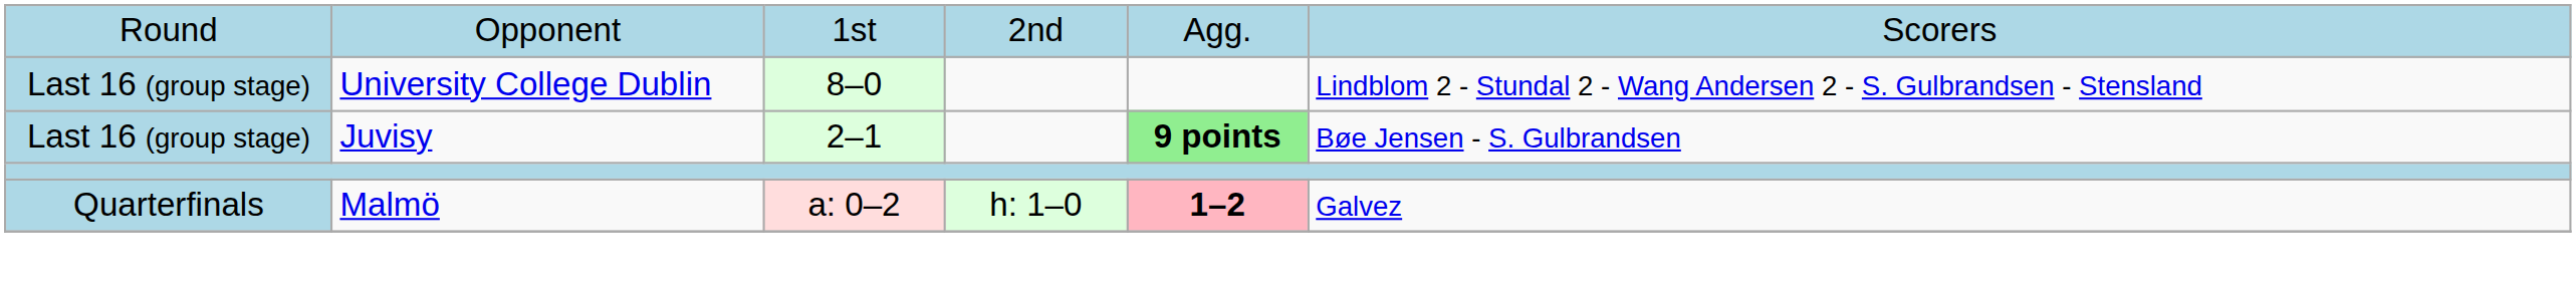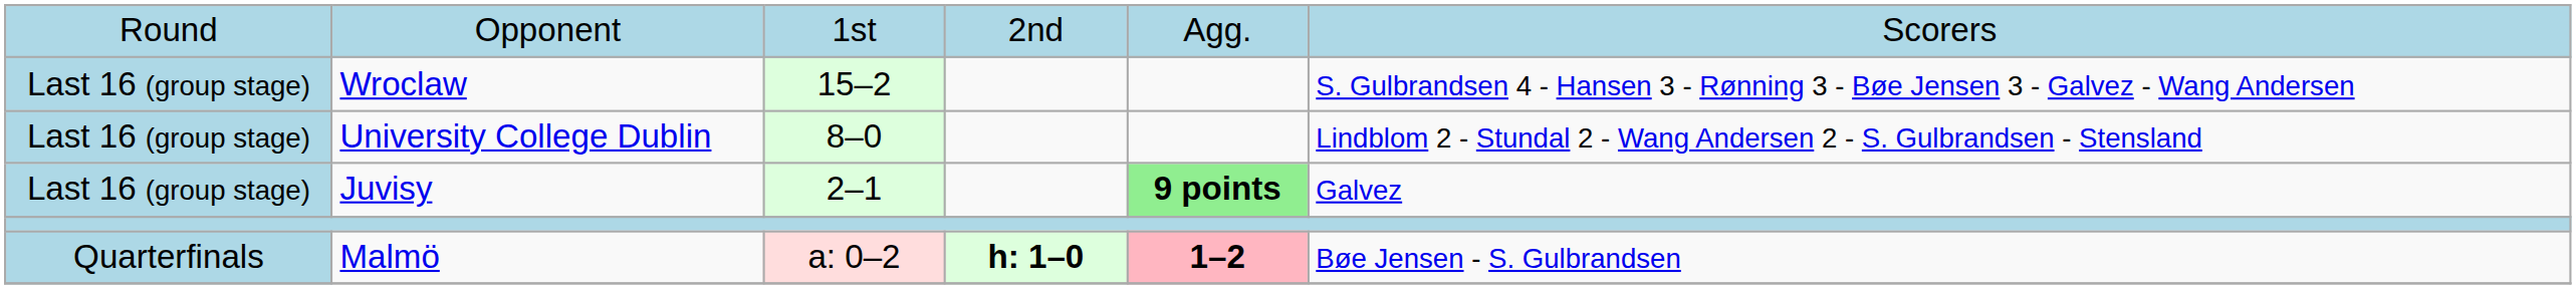 <table class="wikitable" style="text-align:center">
 <tr bgcolor=lightblue>
 <td width=150px>Round</td>
 <td width=200px>Opponent</td>
 <td width=80px>1st</td>
 <td width=80px>2nd</td>
 <td width=80px>Agg.</td>
 <td width=600px>Scorers</td>
+</tr>
+<tr>
+<td bgcolor=lightblue>Last 16 <small>(group stage)</small></td>
+<td align=left> <a href='#'>Wroclaw</a></td>
+<td bgcolor="#ddffdd">15–2</td>
+<td></td>
+<td></td>
+<td align=left><small><a href='#'>S. Gulbrandsen</a> 4 - <a href='#'>Hansen</a> 3 - <a href='#'>Rønning</a> 3 - <a href='#'>Bøe Jensen</a> 3 - <a href='#'>Galvez</a> - <a href='#'>Wang Andersen</a></small></td>
 </tr>
 <tr>
 <td bgcolor=lightblue>Last 16 <small>(group stage)</small></td>
 <td align=left> <a href='#'>University College Dublin</a></td>
 <td bgcolor="#ddffdd">8–0</td>
 <td></td>
 <td></td>
 <td align=left><small><a href='#'>Lindblom</a> 2 - <a href='#'>Stundal</a> 2 - <a href='#'>Wang Andersen</a> 2 - <a href='#'>S. Gulbrandsen</a> - <a href='#'>Stensland</a></small></td>
 </tr>
 <tr>
 <td bgcolor=lightblue>Last 16 <small>(group stage)</small></td>
 <td align=left> <a href='#'>Juvisy</a></td>
 <td bgcolor="#ddffdd">2–1</td>
 <td></td>
 <td bgcolor=lightgreen><strong>9 points</strong></td>
-<td align=left><small><a href='#'>Bøe Jensen</a> - <a href='#'>S. Gulbrandsen</a></small></td>
+<td align=left><small><a href='#'>Galvez</a></small></td>
 </tr>
 <tr bgcolor=lightblue>
 <td colspan=6></td>
 </tr>
 <tr>
 <td bgcolor=lightblue>Quarterfinals</td>
 <td align=left> <a href='#'>Malmö</a></td>
 <td bgcolor="#ffdddd">a: 0–2</td>
-<td bgcolor="#ddffdd">h: 1–0</td>
+<td bgcolor="#ddffdd"><strong>h: 1–0</strong></td>
 <td bgcolor=lightpink><strong>1–2</strong></td>
-<td align=left><small><a href='#'>Galvez</a></small></td>
+<td align=left><small><a href='#'>Bøe Jensen</a> - <a href='#'>S. Gulbrandsen</a></small></td>
 </tr>
 <tr>
 </tr>
 </table>
